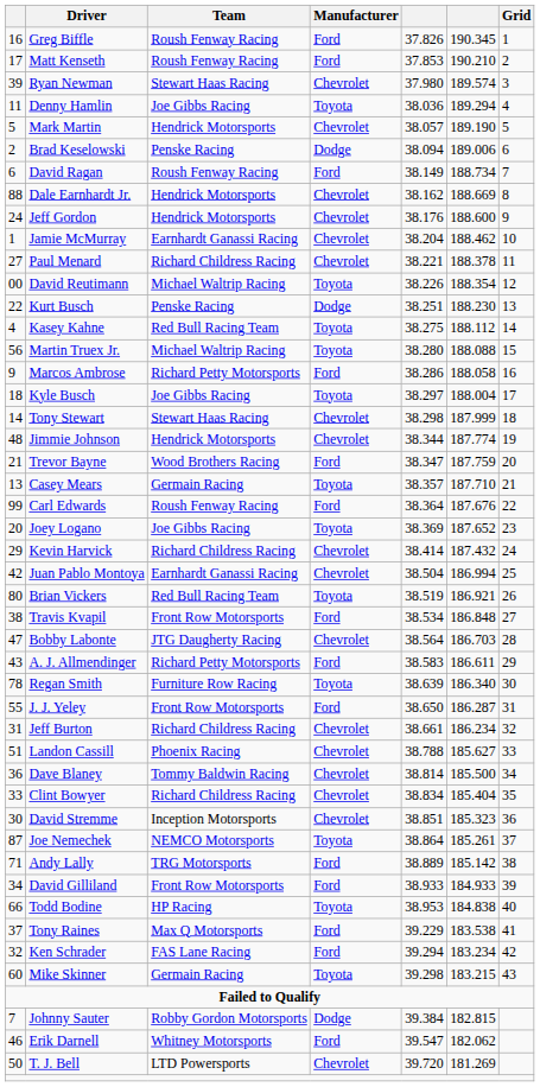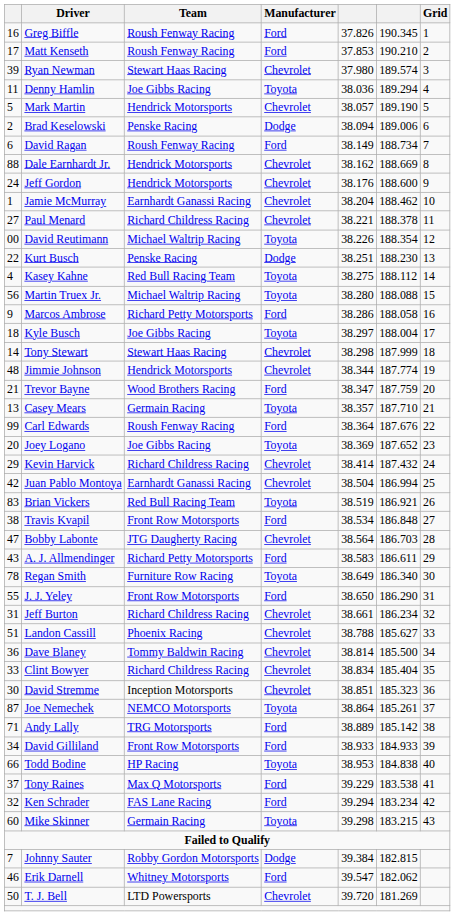 <table class="wikitable">
 <tr>
 <th></th>
 <th>Driver</th>
 <th>Team</th>
 <th>Manufacturer</th>
 <th></th>
 <th></th>
 <th>Grid</th>
 </tr>
 <tr>
 <td>16</td>
 <td><a href='#'>Greg Biffle</a></td>
 <td><a href='#'>Roush Fenway Racing</a></td>
 <td><a href='#'>Ford</a></td>
 <td>37.826</td>
 <td>190.345</td>
 <td>1</td>
 </tr>
 <tr>
 <td>17</td>
 <td><a href='#'>Matt Kenseth</a></td>
 <td><a href='#'>Roush Fenway Racing</a></td>
 <td><a href='#'>Ford</a></td>
 <td>37.853</td>
 <td>190.210</td>
 <td>2</td>
 </tr>
 <tr>
 <td>39</td>
 <td><a href='#'>Ryan Newman</a></td>
 <td><a href='#'>Stewart Haas Racing</a></td>
 <td><a href='#'>Chevrolet</a></td>
 <td>37.980</td>
 <td>189.574</td>
 <td>3</td>
 </tr>
 <tr>
 <td>11</td>
 <td><a href='#'>Denny Hamlin</a></td>
 <td><a href='#'>Joe Gibbs Racing</a></td>
 <td><a href='#'>Toyota</a></td>
 <td>38.036</td>
 <td>189.294</td>
 <td>4</td>
 </tr>
 <tr>
 <td>5</td>
 <td><a href='#'>Mark Martin</a></td>
 <td><a href='#'>Hendrick Motorsports</a></td>
 <td><a href='#'>Chevrolet</a></td>
 <td>38.057</td>
 <td>189.190</td>
 <td>5</td>
 </tr>
 <tr>
 <td>2</td>
 <td><a href='#'>Brad Keselowski</a></td>
 <td><a href='#'>Penske Racing</a></td>
 <td><a href='#'>Dodge</a></td>
 <td>38.094</td>
 <td>189.006</td>
 <td>6</td>
 </tr>
 <tr>
 <td>6</td>
 <td><a href='#'>David Ragan</a></td>
 <td><a href='#'>Roush Fenway Racing</a></td>
 <td><a href='#'>Ford</a></td>
 <td>38.149</td>
 <td>188.734</td>
 <td>7</td>
 </tr>
 <tr>
 <td>88</td>
 <td><a href='#'>Dale Earnhardt Jr.</a></td>
 <td><a href='#'>Hendrick Motorsports</a></td>
 <td><a href='#'>Chevrolet</a></td>
 <td>38.162</td>
 <td>188.669</td>
 <td>8</td>
 </tr>
 <tr>
 <td>24</td>
 <td><a href='#'>Jeff Gordon</a></td>
 <td><a href='#'>Hendrick Motorsports</a></td>
 <td><a href='#'>Chevrolet</a></td>
 <td>38.176</td>
 <td>188.600</td>
 <td>9</td>
 </tr>
 <tr>
 <td>1</td>
 <td><a href='#'>Jamie McMurray</a></td>
 <td><a href='#'>Earnhardt Ganassi Racing</a></td>
 <td><a href='#'>Chevrolet</a></td>
 <td>38.204</td>
 <td>188.462</td>
 <td>10</td>
 </tr>
 <tr>
 <td>27</td>
 <td><a href='#'>Paul Menard</a></td>
 <td><a href='#'>Richard Childress Racing</a></td>
 <td><a href='#'>Chevrolet</a></td>
 <td>38.221</td>
 <td>188.378</td>
 <td>11</td>
 </tr>
 <tr>
 <td>00</td>
 <td><a href='#'>David Reutimann</a></td>
 <td><a href='#'>Michael Waltrip Racing</a></td>
 <td><a href='#'>Toyota</a></td>
 <td>38.226</td>
 <td>188.354</td>
 <td>12</td>
 </tr>
 <tr>
 <td>22</td>
 <td><a href='#'>Kurt Busch</a></td>
 <td><a href='#'>Penske Racing</a></td>
 <td><a href='#'>Dodge</a></td>
 <td>38.251</td>
 <td>188.230</td>
 <td>13</td>
 </tr>
 <tr>
 <td>4</td>
 <td><a href='#'>Kasey Kahne</a></td>
 <td><a href='#'>Red Bull Racing Team</a></td>
 <td><a href='#'>Toyota</a></td>
 <td>38.275</td>
 <td>188.112</td>
 <td>14</td>
 </tr>
 <tr>
 <td>56</td>
 <td><a href='#'>Martin Truex Jr.</a></td>
 <td><a href='#'>Michael Waltrip Racing</a></td>
 <td><a href='#'>Toyota</a></td>
 <td>38.280</td>
 <td>188.088</td>
 <td>15</td>
 </tr>
 <tr>
 <td>9</td>
 <td><a href='#'>Marcos Ambrose</a></td>
 <td><a href='#'>Richard Petty Motorsports</a></td>
 <td><a href='#'>Ford</a></td>
 <td>38.286</td>
 <td>188.058</td>
 <td>16</td>
 </tr>
 <tr>
 <td>18</td>
 <td><a href='#'>Kyle Busch</a></td>
 <td><a href='#'>Joe Gibbs Racing</a></td>
 <td><a href='#'>Toyota</a></td>
 <td>38.297</td>
 <td>188.004</td>
 <td>17</td>
 </tr>
 <tr>
 <td>14</td>
 <td><a href='#'>Tony Stewart</a></td>
 <td><a href='#'>Stewart Haas Racing</a></td>
 <td><a href='#'>Chevrolet</a></td>
 <td>38.298</td>
 <td>187.999</td>
 <td>18</td>
 </tr>
 <tr>
 <td>48</td>
 <td><a href='#'>Jimmie Johnson</a></td>
 <td><a href='#'>Hendrick Motorsports</a></td>
 <td><a href='#'>Chevrolet</a></td>
 <td>38.344</td>
 <td>187.774</td>
 <td>19</td>
 </tr>
 <tr>
 <td>21</td>
 <td><a href='#'>Trevor Bayne</a></td>
 <td><a href='#'>Wood Brothers Racing</a></td>
 <td><a href='#'>Ford</a></td>
 <td>38.347</td>
 <td>187.759</td>
 <td>20</td>
 </tr>
 <tr>
 <td>13</td>
 <td><a href='#'>Casey Mears</a></td>
 <td><a href='#'>Germain Racing</a></td>
 <td><a href='#'>Toyota</a></td>
 <td>38.357</td>
 <td>187.710</td>
 <td>21</td>
 </tr>
 <tr>
 <td>99</td>
 <td><a href='#'>Carl Edwards</a></td>
 <td><a href='#'>Roush Fenway Racing</a></td>
 <td><a href='#'>Ford</a></td>
 <td>38.364</td>
 <td>187.676</td>
 <td>22</td>
 </tr>
 <tr>
 <td>20</td>
 <td><a href='#'>Joey Logano</a></td>
 <td><a href='#'>Joe Gibbs Racing</a></td>
 <td><a href='#'>Toyota</a></td>
 <td>38.369</td>
 <td>187.652</td>
 <td>23</td>
 </tr>
 <tr>
 <td>29</td>
 <td><a href='#'>Kevin Harvick</a></td>
 <td><a href='#'>Richard Childress Racing</a></td>
 <td><a href='#'>Chevrolet</a></td>
 <td>38.414</td>
 <td>187.432</td>
 <td>24</td>
 </tr>
 <tr>
 <td>42</td>
 <td><a href='#'>Juan Pablo Montoya</a></td>
 <td><a href='#'>Earnhardt Ganassi Racing</a></td>
 <td><a href='#'>Chevrolet</a></td>
 <td>38.504</td>
 <td>186.994</td>
 <td>25</td>
 </tr>
 <tr>
-<td>80</td>
+<td>83</td>
 <td><a href='#'>Brian Vickers</a></td>
 <td><a href='#'>Red Bull Racing Team</a></td>
 <td><a href='#'>Toyota</a></td>
 <td>38.519</td>
 <td>186.921</td>
 <td>26</td>
 </tr>
 <tr>
 <td>38</td>
 <td><a href='#'>Travis Kvapil</a></td>
 <td><a href='#'>Front Row Motorsports</a></td>
 <td><a href='#'>Ford</a></td>
 <td>38.534</td>
 <td>186.848</td>
 <td>27</td>
 </tr>
 <tr>
 <td>47</td>
 <td><a href='#'>Bobby Labonte</a></td>
 <td><a href='#'>JTG Daugherty Racing</a></td>
 <td><a href='#'>Chevrolet</a></td>
 <td>38.564</td>
 <td>186.703</td>
 <td>28</td>
 </tr>
 <tr>
 <td>43</td>
 <td><a href='#'>A. J. Allmendinger</a></td>
 <td><a href='#'>Richard Petty Motorsports</a></td>
 <td><a href='#'>Ford</a></td>
 <td>38.583</td>
 <td>186.611</td>
 <td>29</td>
 </tr>
 <tr>
 <td>78</td>
 <td><a href='#'>Regan Smith</a></td>
 <td><a href='#'>Furniture Row Racing</a></td>
 <td><a href='#'>Toyota</a></td>
-<td>38.639</td>
+<td>38.649</td>
 <td>186.340</td>
 <td>30</td>
 </tr>
 <tr>
 <td>55</td>
 <td><a href='#'>J. J. Yeley</a></td>
 <td><a href='#'>Front Row Motorsports</a></td>
 <td><a href='#'>Ford</a></td>
 <td>38.650</td>
-<td>186.287</td>
+<td>186.290</td>
 <td>31</td>
 </tr>
 <tr>
 <td>31</td>
 <td><a href='#'>Jeff Burton</a></td>
 <td><a href='#'>Richard Childress Racing</a></td>
 <td><a href='#'>Chevrolet</a></td>
 <td>38.661</td>
 <td>186.234</td>
 <td>32</td>
 </tr>
 <tr>
 <td>51</td>
 <td><a href='#'>Landon Cassill</a></td>
 <td><a href='#'>Phoenix Racing</a></td>
 <td><a href='#'>Chevrolet</a></td>
 <td>38.788</td>
 <td>185.627</td>
 <td>33</td>
 </tr>
 <tr>
 <td>36</td>
 <td><a href='#'>Dave Blaney</a></td>
 <td><a href='#'>Tommy Baldwin Racing</a></td>
 <td><a href='#'>Chevrolet</a></td>
 <td>38.814</td>
 <td>185.500</td>
 <td>34</td>
 </tr>
 <tr>
 <td>33</td>
 <td><a href='#'>Clint Bowyer</a></td>
 <td><a href='#'>Richard Childress Racing</a></td>
 <td><a href='#'>Chevrolet</a></td>
 <td>38.834</td>
 <td>185.404</td>
 <td>35</td>
 </tr>
 <tr>
 <td>30</td>
 <td><a href='#'>David Stremme</a></td>
 <td>Inception Motorsports</td>
 <td><a href='#'>Chevrolet</a></td>
 <td>38.851</td>
 <td>185.323</td>
 <td>36</td>
 </tr>
 <tr>
 <td>87</td>
 <td><a href='#'>Joe Nemechek</a></td>
 <td><a href='#'>NEMCO Motorsports</a></td>
 <td><a href='#'>Toyota</a></td>
 <td>38.864</td>
 <td>185.261</td>
 <td>37</td>
 </tr>
 <tr>
 <td>71</td>
 <td><a href='#'>Andy Lally</a></td>
 <td><a href='#'>TRG Motorsports</a></td>
 <td><a href='#'>Ford</a></td>
 <td>38.889</td>
 <td>185.142</td>
 <td>38</td>
 </tr>
 <tr>
 <td>34</td>
 <td><a href='#'>David Gilliland</a></td>
 <td><a href='#'>Front Row Motorsports</a></td>
 <td><a href='#'>Ford</a></td>
 <td>38.933</td>
 <td>184.933</td>
 <td>39</td>
 </tr>
 <tr>
 <td>66</td>
 <td><a href='#'>Todd Bodine</a></td>
 <td><a href='#'>HP Racing</a></td>
 <td><a href='#'>Toyota</a></td>
 <td>38.953</td>
 <td>184.838</td>
 <td>40</td>
 </tr>
 <tr>
 <td>37</td>
 <td><a href='#'>Tony Raines</a></td>
 <td><a href='#'>Max Q Motorsports</a></td>
 <td><a href='#'>Ford</a></td>
 <td>39.229</td>
 <td>183.538</td>
 <td>41</td>
 </tr>
 <tr>
 <td>32</td>
 <td><a href='#'>Ken Schrader</a></td>
 <td><a href='#'>FAS Lane Racing</a></td>
 <td><a href='#'>Ford</a></td>
 <td>39.294</td>
 <td>183.234</td>
 <td>42</td>
 </tr>
 <tr>
 <td>60</td>
 <td><a href='#'>Mike Skinner</a></td>
 <td><a href='#'>Germain Racing</a></td>
 <td><a href='#'>Toyota</a></td>
 <td>39.298</td>
 <td>183.215</td>
 <td>43</td>
 </tr>
 <tr>
 <td colspan="7" style="text-align:center;"><strong>Failed to Qualify</strong></td>
 </tr>
 <tr>
 <td>7</td>
 <td><a href='#'>Johnny Sauter</a></td>
 <td><a href='#'>Robby Gordon Motorsports</a></td>
 <td><a href='#'>Dodge</a></td>
 <td>39.384</td>
 <td>182.815</td>
 <td></td>
 </tr>
 <tr>
 <td>46</td>
 <td><a href='#'>Erik Darnell</a></td>
 <td><a href='#'>Whitney Motorsports</a></td>
 <td><a href='#'>Ford</a></td>
 <td>39.547</td>
 <td>182.062</td>
 <td></td>
 </tr>
 <tr>
 <td>50</td>
 <td><a href='#'>T. J. Bell</a></td>
 <td>LTD Powersports</td>
 <td><a href='#'>Chevrolet</a></td>
 <td>39.720</td>
 <td>181.269</td>
 <td></td>
 </tr>
 <tr>
 <td colspan="8"></td>
 </tr>
 </table>
